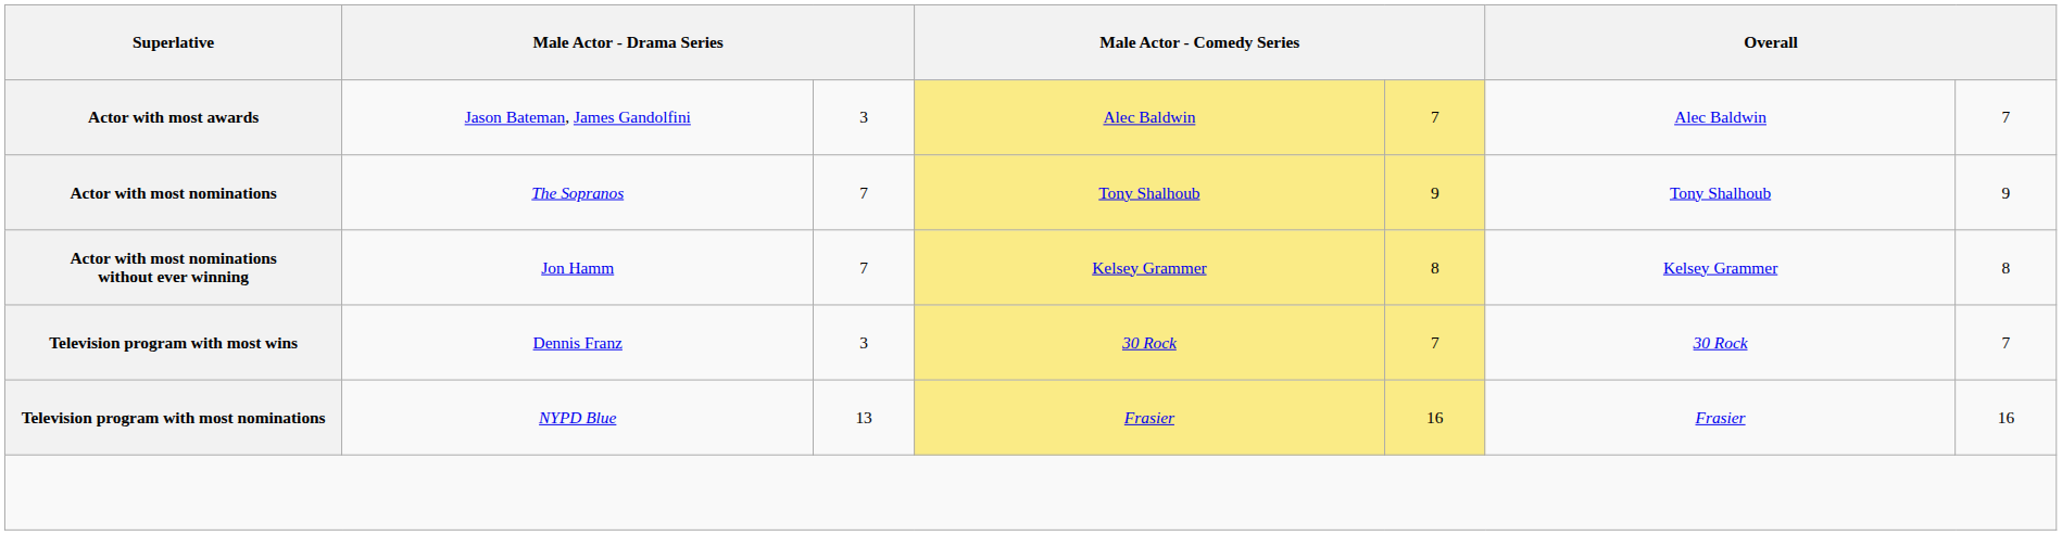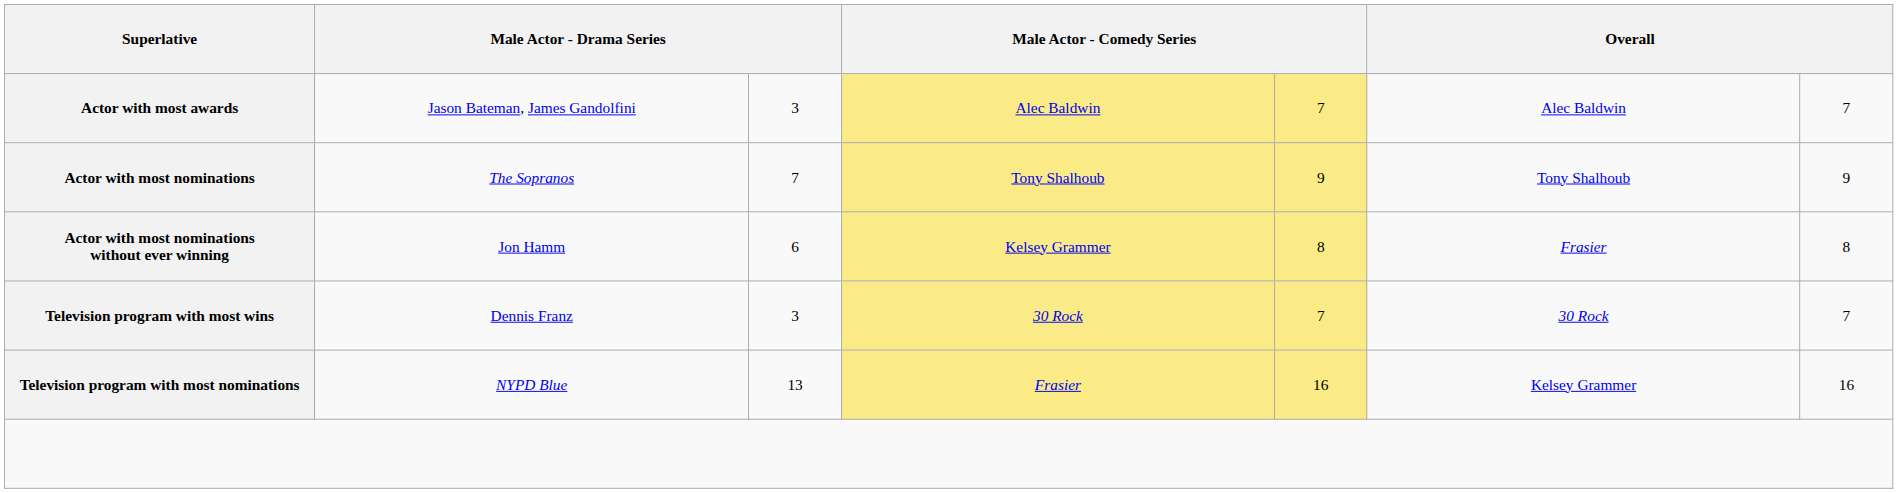 <table class="wikitable" style="text-align: center">
 <tr style="height:4.5em;">
 <th width="350">Superlative</th>
 <th colspan="2" width="600"><strong>Male Actor - Drama Series</strong></th>
 <th colspan="2" width="600"><strong>Male Actor - Comedy Series</strong></th>
 <th colspan="2" width="600"><strong>Overall</strong></th>
 </tr>
 <tr style="height:4.5em;">
 <th width="350">Actor with most awards</th>
 <td width="500"><a href='#'>Jason Bateman</a>, <a href='#'>James Gandolfini</a></td>
 <td width="100">3</td>
 <td width="500" style="background:#FAEB86;"><a href='#'>Alec Baldwin</a></td>
 <td width="100" style="background:#FAEB86;">7</td>
 <td width="500"><a href='#'>Alec Baldwin</a></td>
 <td width="100">7</td>
 </tr>
 <tr style="height:4.5em;">
 <th>Actor with most nominations</th>
 <td><em><a href='#'>The Sopranos</a></em></td>
 <td>7</td>
 <td style="background:#FAEB86;"><a href='#'>Tony Shalhoub</a></td>
 <td style="background:#FAEB86;">9</td>
 <td><a href='#'>Tony Shalhoub</a></td>
 <td>9</td>
 </tr>
 <tr style="height:4.5em;">
 <th>Actor with most nominations <br> without ever winning</th>
 <td><a href='#'>Jon Hamm</a></td>
-<td>7</td>
+<td>6</td>
 <td style="background:#FAEB86;"><a href='#'>Kelsey Grammer</a></td>
 <td style="background:#FAEB86;">8</td>
-<td><a href='#'>Kelsey Grammer</a></td>
+<td><em><a href='#'>Frasier</a></em></td>
 <td>8</td>
 </tr>
 <tr style="height:4.5em;">
 <th>Television program with most wins</th>
 <td><a href='#'>Dennis Franz</a></td>
 <td>3</td>
 <td style="background:#FAEB86;"><em><a href='#'>30 Rock</a></em></td>
 <td style="background:#FAEB86;">7</td>
 <td><em><a href='#'>30 Rock</a></em></td>
 <td>7</td>
 </tr>
 <tr style="height:4.5em;">
 <th>Television program with most nominations</th>
 <td><em><a href='#'>NYPD Blue</a></em></td>
 <td>13</td>
 <td style="background:#FAEB86;"><em><a href='#'>Frasier</a></em></td>
 <td style="background:#FAEB86;">16</td>
-<td><em><a href='#'>Frasier</a></em></td>
+<td><a href='#'>Kelsey Grammer</a></td>
 <td>16</td>
 </tr>
 <tr style="height:4.5em;">
 </tr>
 </table>
